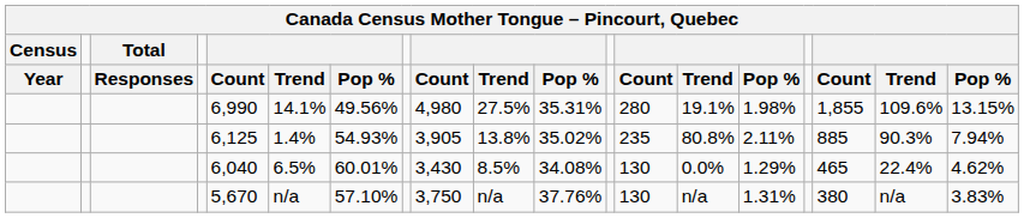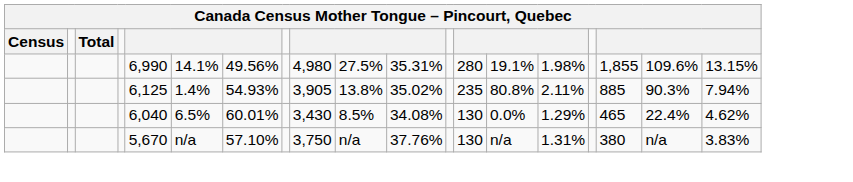 <table class="wikitable">
 <tr>
 <th colspan="19">Canada Census Mother Tongue – Pincourt, Quebec</th>
 </tr>
 <tr>
 <th>Census</th>
 <td></td>
 <th>Total</th>
 <td colspan="1"></td>
 <th colspan="3"></th>
 <td colspan="1"></td>
 <th colspan="3"></th>
 <td colspan="1"></td>
 <th colspan="3"></th>
 <td colspan="1"></td>
 <th colspan="3"></th>
-</tr>
-<tr>
-<th>Year</th>
-<td></td>
-<th>Responses</th>
-<td></td>
-<th>Count</th>
-<th>Trend</th>
-<th>Pop %</th>
-<td></td>
-<th>Count</th>
-<th>Trend</th>
-<th>Pop %</th>
-<td></td>
-<th>Count</th>
-<th>Trend</th>
-<th>Pop %</th>
-<td></td>
-<th>Count</th>
-<th>Trend</th>
-<th>Pop %</th>
 </tr>
 <tr>
 <td></td>
 <td></td>
 <td></td>
 <td></td>
 <td>6,990</td>
 <td> 14.1%</td>
 <td>49.56%</td>
 <td></td>
 <td>4,980</td>
 <td> 27.5%</td>
 <td>35.31%</td>
 <td></td>
 <td>280</td>
 <td> 19.1%</td>
 <td>1.98%</td>
 <td></td>
 <td>1,855</td>
 <td> 109.6%</td>
 <td>13.15%</td>
 </tr>
 <tr>
 <td></td>
 <td></td>
 <td></td>
 <td></td>
 <td>6,125</td>
 <td> 1.4%</td>
 <td>54.93%</td>
 <td></td>
 <td>3,905</td>
 <td> 13.8%</td>
 <td>35.02%</td>
 <td></td>
 <td>235</td>
 <td> 80.8%</td>
 <td>2.11%</td>
 <td></td>
 <td>885</td>
 <td> 90.3%</td>
 <td>7.94%</td>
 </tr>
 <tr>
 <td></td>
 <td></td>
 <td></td>
 <td></td>
 <td>6,040</td>
 <td> 6.5%</td>
 <td>60.01%</td>
 <td></td>
 <td>3,430</td>
 <td> 8.5%</td>
 <td>34.08%</td>
 <td></td>
 <td>130</td>
 <td> 0.0%</td>
 <td>1.29%</td>
 <td></td>
 <td>465</td>
 <td> 22.4%</td>
 <td>4.62%</td>
 </tr>
 <tr>
 <td></td>
 <td></td>
 <td></td>
 <td></td>
 <td>5,670</td>
 <td>n/a</td>
 <td>57.10%</td>
 <td></td>
 <td>3,750</td>
 <td>n/a</td>
 <td>37.76%</td>
 <td></td>
 <td>130</td>
 <td>n/a</td>
 <td>1.31%</td>
 <td></td>
 <td>380</td>
 <td>n/a</td>
 <td>3.83%</td>
 </tr>
 </table>
